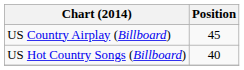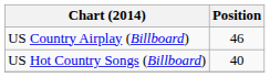 <table class="wikitable sortable">
 <tr>
 <th scope="col">Chart (2014)</th>
 <th scope="col">Position</th>
 </tr>
 <tr>
 <td>US <a href='#'>Country Airplay</a> (<em><a href='#'>Billboard</a></em>)</td>
-<td align="center">45</td>
+<td align="center">46</td>
 </tr>
 <tr>
 <td>US <a href='#'>Hot Country Songs</a> (<em><a href='#'>Billboard</a></em>)</td>
 <td align="center">40</td>
 </tr>
 <tr>
 </tr>
 </table>
